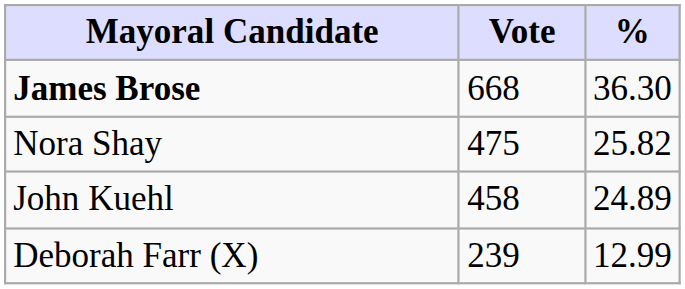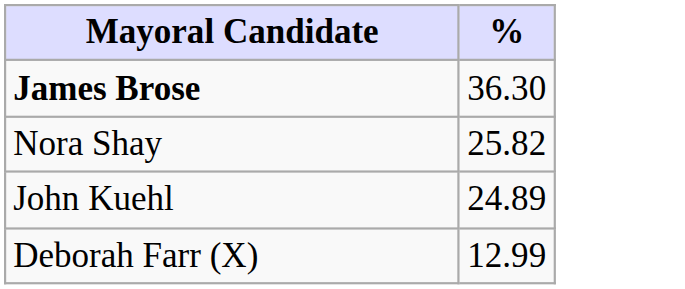 <table class="wikitable">
 <tr>
 <th style="background:#ddf; width:200px;">Mayoral Candidate</th>
-<th style="background:#ddf; width:50px;">Vote</th>
 <th style="background:#ddf; width:30px;">%</th>
 </tr>
 <tr>
 <td><strong>James Brose</strong></td>
-<td>668</td>
 <td>36.30</td>
 </tr>
 <tr>
 <td>Nora Shay</td>
-<td>475</td>
 <td>25.82</td>
 </tr>
 <tr>
 <td>John Kuehl</td>
-<td>458</td>
 <td>24.89</td>
 </tr>
 <tr>
 <td>Deborah Farr (X)</td>
-<td>239</td>
 <td>12.99</td>
 </tr>
 </table>
